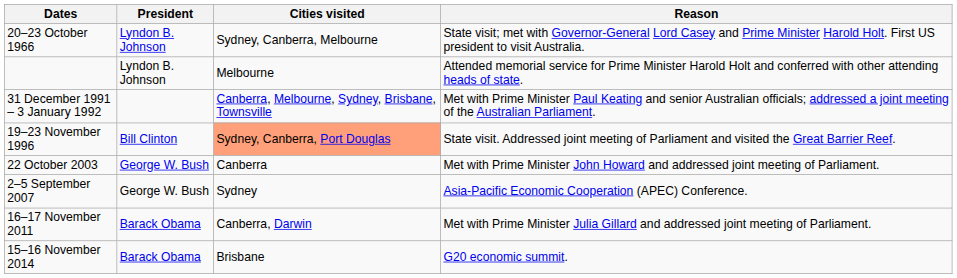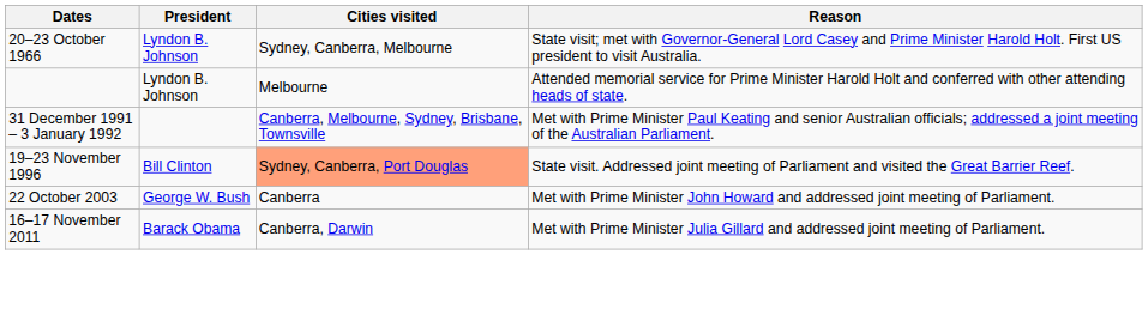 <table class=wikitable>
 <tr>
 <th>Dates</th>
 <th>President</th>
 <th>Cities visited</th>
 <th>Reason</th>
 </tr>
 <tr>
 <td>20–23 October 1966</td>
 <td><a href='#'>Lyndon B. Johnson</a></td>
 <td>Sydney, Canberra, Melbourne</td>
 <td>State visit; met with <a href='#'>Governor-General</a> <a href='#'>Lord Casey</a> and <a href='#'>Prime Minister</a> <a href='#'>Harold Holt</a>. First US president to visit Australia.</td>
 </tr>
 <tr>
 <td></td>
 <td>Lyndon B. Johnson</td>
 <td>Melbourne</td>
 <td>Attended memorial service for Prime Minister Harold Holt and conferred with other attending <a href='#'>heads of state</a>.</td>
 </tr>
 <tr>
 <td>31 December 1991<br>– 3 January 1992</td>
 <td></td>
 <td><a href='#'>Canberra</a>, <a href='#'>Melbourne</a>, <a href='#'>Sydney</a>, <a href='#'>Brisbane</a>, <a href='#'>Townsville</a></td>
 <td>Met with Prime Minister <a href='#'>Paul Keating</a> and senior Australian officials; <a href='#'>addressed a joint meeting</a> of the <a href='#'>Australian Parliament</a>.</td>
 </tr>
 <tr>
 <td>19–23 November 1996</td>
 <td><a href='#'>Bill Clinton</a></td>
 <td style="background: lightsalmon;">Sydney, Canberra, <a href='#'>Port Douglas</a></td>
 <td>State visit. Addressed joint meeting of Parliament and visited the <a href='#'>Great Barrier Reef</a>.</td>
 </tr>
 <tr>
 <td>22 October 2003</td>
 <td><a href='#'>George W. Bush</a></td>
 <td>Canberra</td>
 <td>Met with Prime Minister <a href='#'>John Howard</a> and addressed joint meeting of Parliament.</td>
 </tr>
 <tr>
-<td>2–5 September 2007</td>
-<td>George W. Bush</td>
-<td>Sydney</td>
-<td><a href='#'>Asia-Pacific Economic Cooperation</a> (APEC) Conference.</td>
-</tr>
-<tr>
 <td>16–17 November 2011</td>
 <td><a href='#'>Barack Obama</a></td>
 <td>Canberra, <a href='#'>Darwin</a></td>
 <td>Met with Prime Minister <a href='#'>Julia Gillard</a> and addressed joint meeting of Parliament.</td>
 </tr>
-<tr>
-<td>15–16 November 2014</td>
-<td><a href='#'>Barack Obama</a></td>
-<td>Brisbane</td>
-<td><a href='#'>G20 economic summit</a>.</td>
-</tr>
 </table>
